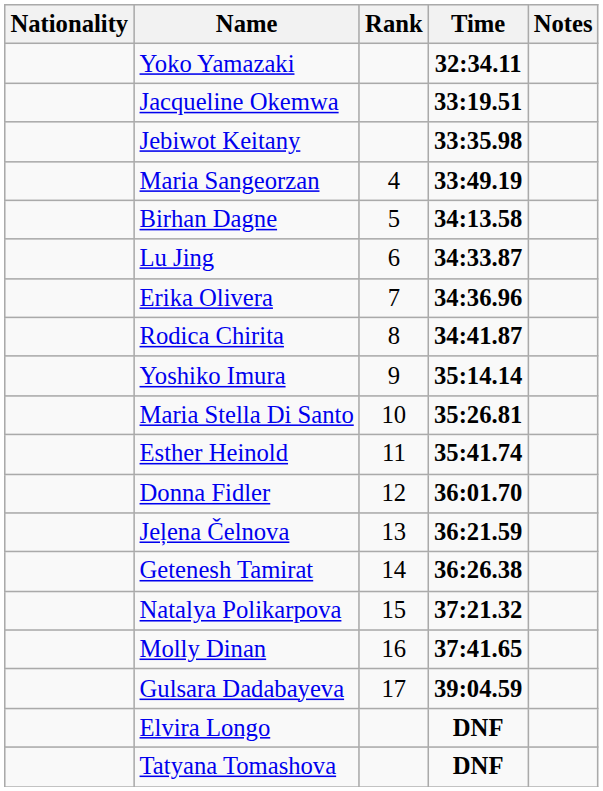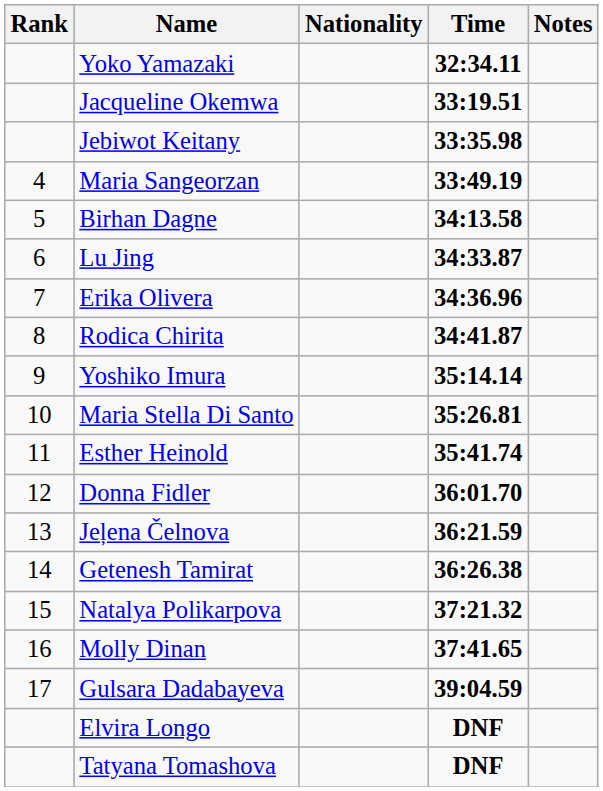 <table class="wikitable sortable" style="text-align:center">
 <tr>
+<th>Rank</th>
+<th>Name</th>
 <th>Nationality</th>
-<th>Name</th>
-<th>Rank</th>
 <th>Time</th>
 <th>Notes</th>
 </tr>
 <tr>
+<td></td>
+<td align=left><a href='#'>Yoko Yamazaki</a></td>
 <td align=left></td>
-<td align=left><a href='#'>Yoko Yamazaki</a></td>
-<td></td>
 <td><strong>32:34.11</strong></td>
 <td></td>
 </tr>
 <tr>
+<td></td>
+<td align=left><a href='#'>Jacqueline Okemwa</a></td>
 <td align=left></td>
-<td align=left><a href='#'>Jacqueline Okemwa</a></td>
-<td></td>
 <td><strong>33:19.51</strong></td>
 <td></td>
 </tr>
 <tr>
+<td></td>
+<td align=left><a href='#'>Jebiwot Keitany</a></td>
 <td align=left></td>
-<td align=left><a href='#'>Jebiwot Keitany</a></td>
-<td></td>
 <td><strong>33:35.98</strong></td>
 <td></td>
 </tr>
 <tr>
+<td>4</td>
+<td align=left><a href='#'>Maria Sangeorzan</a></td>
 <td align=left></td>
-<td align=left><a href='#'>Maria Sangeorzan</a></td>
-<td>4</td>
 <td><strong>33:49.19</strong></td>
 <td></td>
 </tr>
 <tr>
+<td>5</td>
+<td align=left><a href='#'>Birhan Dagne</a></td>
 <td align=left></td>
-<td align=left><a href='#'>Birhan Dagne</a></td>
-<td>5</td>
 <td><strong>34:13.58</strong></td>
 <td></td>
 </tr>
 <tr>
+<td>6</td>
+<td align=left><a href='#'>Lu Jing</a></td>
 <td align=left></td>
-<td align=left><a href='#'>Lu Jing</a></td>
-<td>6</td>
 <td><strong>34:33.87</strong></td>
 <td></td>
 </tr>
 <tr>
+<td>7</td>
+<td align=left><a href='#'>Erika Olivera</a></td>
 <td align=left></td>
-<td align=left><a href='#'>Erika Olivera</a></td>
-<td>7</td>
 <td><strong>34:36.96</strong></td>
 <td></td>
 </tr>
 <tr>
+<td>8</td>
+<td align=left><a href='#'>Rodica Chirita</a></td>
 <td align=left></td>
-<td align=left><a href='#'>Rodica Chirita</a></td>
-<td>8</td>
 <td><strong>34:41.87</strong></td>
 <td></td>
 </tr>
 <tr>
+<td>9</td>
+<td align=left><a href='#'>Yoshiko Imura</a></td>
 <td align=left></td>
-<td align=left><a href='#'>Yoshiko Imura</a></td>
-<td>9</td>
 <td><strong>35:14.14</strong></td>
 <td></td>
 </tr>
 <tr>
+<td>10</td>
+<td align=left><a href='#'>Maria Stella Di Santo</a></td>
 <td align=left></td>
-<td align=left><a href='#'>Maria Stella Di Santo</a></td>
-<td>10</td>
 <td><strong>35:26.81</strong></td>
 <td></td>
 </tr>
 <tr>
+<td>11</td>
+<td align=left><a href='#'>Esther Heinold</a></td>
 <td align=left></td>
-<td align=left><a href='#'>Esther Heinold</a></td>
-<td>11</td>
 <td><strong>35:41.74</strong></td>
 <td></td>
 </tr>
 <tr>
+<td>12</td>
+<td align=left><a href='#'>Donna Fidler</a></td>
 <td align=left></td>
-<td align=left><a href='#'>Donna Fidler</a></td>
-<td>12</td>
 <td><strong>36:01.70</strong></td>
 <td></td>
 </tr>
 <tr>
+<td>13</td>
+<td align=left><a href='#'>Jeļena Čelnova</a></td>
 <td align=left></td>
-<td align=left><a href='#'>Jeļena Čelnova</a></td>
-<td>13</td>
 <td><strong>36:21.59</strong></td>
 <td></td>
 </tr>
 <tr>
+<td>14</td>
+<td align=left><a href='#'>Getenesh Tamirat</a></td>
 <td align=left></td>
-<td align=left><a href='#'>Getenesh Tamirat</a></td>
-<td>14</td>
 <td><strong>36:26.38</strong></td>
 <td></td>
 </tr>
 <tr>
+<td>15</td>
+<td align=left><a href='#'>Natalya Polikarpova</a></td>
 <td align=left></td>
-<td align=left><a href='#'>Natalya Polikarpova</a></td>
-<td>15</td>
 <td><strong>37:21.32</strong></td>
 <td></td>
 </tr>
 <tr>
+<td>16</td>
+<td align=left><a href='#'>Molly Dinan</a></td>
 <td align=left></td>
-<td align=left><a href='#'>Molly Dinan</a></td>
-<td>16</td>
 <td><strong>37:41.65</strong></td>
 <td></td>
 </tr>
 <tr>
+<td>17</td>
+<td align=left><a href='#'>Gulsara Dadabayeva</a></td>
 <td align=left></td>
-<td align=left><a href='#'>Gulsara Dadabayeva</a></td>
-<td>17</td>
 <td><strong>39:04.59</strong></td>
 <td></td>
 </tr>
 <tr>
+<td></td>
+<td align=left><a href='#'>Elvira Longo</a></td>
 <td align=left></td>
-<td align=left><a href='#'>Elvira Longo</a></td>
-<td></td>
 <td><strong>DNF</strong></td>
 <td></td>
 </tr>
 <tr>
+<td></td>
+<td align=left><a href='#'>Tatyana Tomashova</a></td>
 <td align=left></td>
-<td align=left><a href='#'>Tatyana Tomashova</a></td>
-<td></td>
 <td><strong>DNF</strong></td>
 <td></td>
 </tr>
 </table>
